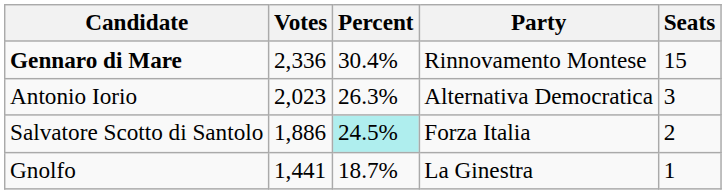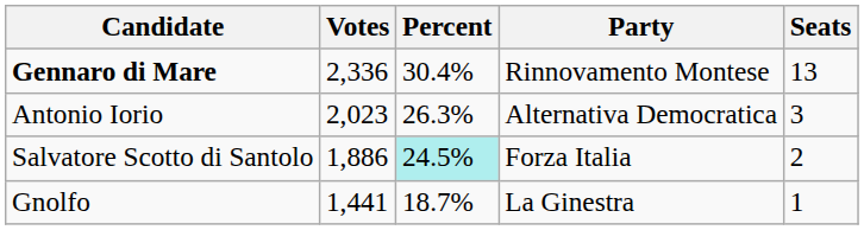 <table class="wikitable">
 <tr>
 <th>Candidate</th>
 <th>Votes</th>
 <th>Percent</th>
 <th>Party</th>
 <th>Seats</th>
 </tr>
 <tr>
 <td><strong>Gennaro di Mare</strong></td>
 <td>2,336</td>
 <td>30.4%</td>
 <td>Rinnovamento Montese</td>
-<td>15</td>
+<td>13</td>
 </tr>
 <tr>
 <td>Antonio Iorio</td>
 <td>2,023</td>
 <td>26.3%</td>
 <td>Alternativa Democratica</td>
 <td>3</td>
 </tr>
 <tr>
 <td>Salvatore Scotto di Santolo</td>
 <td>1,886</td>
 <td style="background: paleturquoise;">24.5%</td>
 <td>Forza Italia</td>
 <td>2</td>
 </tr>
 <tr>
 <td>Gnolfo</td>
 <td>1,441</td>
 <td>18.7%</td>
 <td>La Ginestra</td>
 <td>1</td>
 </tr>
 </table>
